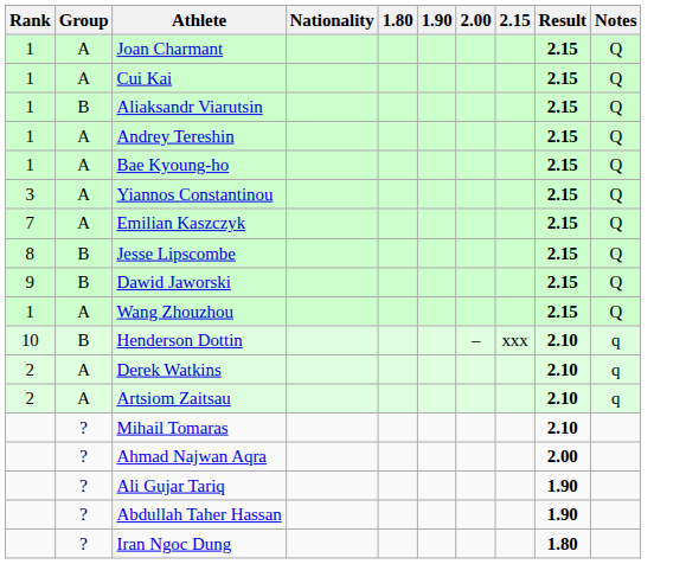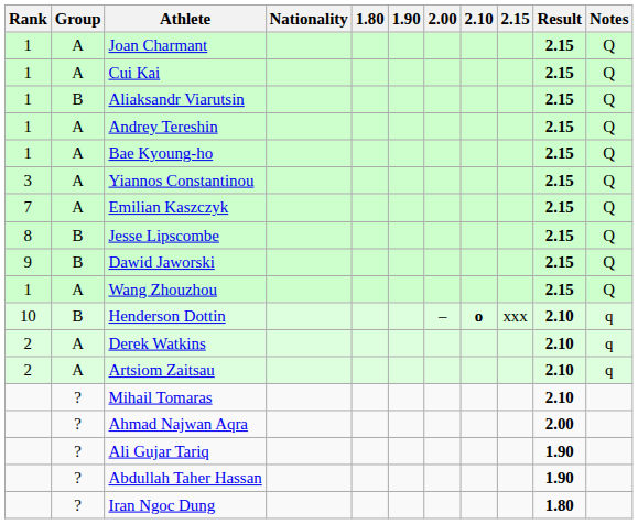 <table class="wikitable sortable" style="text-align:center;font-size:95%">
 <tr>
 <th>Rank</th>
 <th>Group</th>
 <th>Athlete</th>
 <th>Nationality</th>
 <th>1.80</th>
 <th>1.90</th>
 <th>2.00</th>
+<th>2.10</th>
 <th>2.15</th>
 <th>Result</th>
 <th>Notes</th>
 </tr>
 <tr bgcolor=ccffcc>
 <td>1</td>
 <td>A</td>
 <td align="left"><a href='#'>Joan Charmant</a></td>
 <td align=left></td>
+<td></td>
 <td></td>
 <td></td>
 <td></td>
 <td></td>
 <td><strong>2.15</strong></td>
 <td>Q</td>
 </tr>
 <tr bgcolor=ccffcc>
 <td>1</td>
 <td>A</td>
 <td align="left"><a href='#'>Cui Kai</a></td>
 <td align=left></td>
 <td></td>
 <td></td>
 <td></td>
 <td></td>
+<td></td>
 <td><strong>2.15</strong></td>
 <td>Q</td>
 </tr>
 <tr bgcolor=ccffcc>
 <td>1</td>
 <td>B</td>
 <td align="left"><a href='#'>Aliaksandr Viarutsin</a></td>
 <td align=left></td>
+<td></td>
 <td></td>
 <td></td>
 <td></td>
 <td></td>
 <td><strong>2.15</strong></td>
 <td>Q</td>
 </tr>
 <tr bgcolor=ccffcc>
 <td>1</td>
 <td>A</td>
 <td align="left"><a href='#'>Andrey Tereshin</a></td>
 <td align=left></td>
 <td></td>
 <td></td>
 <td></td>
 <td></td>
+<td></td>
 <td><strong>2.15</strong></td>
 <td>Q</td>
 </tr>
 <tr bgcolor=ccffcc>
 <td>1</td>
 <td>A</td>
 <td align="left"><a href='#'>Bae Kyoung-ho</a></td>
 <td align=left></td>
+<td></td>
 <td></td>
 <td></td>
 <td></td>
 <td></td>
 <td><strong>2.15</strong></td>
 <td>Q</td>
 </tr>
 <tr bgcolor=ccffcc>
 <td>3</td>
 <td>A</td>
 <td align="left"><a href='#'>Yiannos Constantinou</a></td>
 <td align=left></td>
 <td></td>
 <td></td>
 <td></td>
 <td></td>
+<td></td>
 <td><strong>2.15</strong></td>
 <td>Q</td>
 </tr>
 <tr bgcolor=ccffcc>
 <td>7</td>
 <td>A</td>
 <td align="left"><a href='#'>Emilian Kaszczyk</a></td>
 <td align=left></td>
+<td></td>
 <td></td>
 <td></td>
 <td></td>
 <td></td>
 <td><strong>2.15</strong></td>
 <td>Q</td>
 </tr>
 <tr bgcolor=ccffcc>
 <td>8</td>
 <td>B</td>
 <td align="left"><a href='#'>Jesse Lipscombe</a></td>
 <td align=left></td>
 <td></td>
 <td></td>
 <td></td>
 <td></td>
+<td></td>
 <td><strong>2.15</strong></td>
 <td>Q</td>
 </tr>
 <tr bgcolor=ccffcc>
 <td>9</td>
 <td>B</td>
 <td align="left"><a href='#'>Dawid Jaworski</a></td>
 <td align=left></td>
+<td></td>
 <td></td>
 <td></td>
 <td></td>
 <td></td>
 <td><strong>2.15</strong></td>
 <td>Q</td>
 </tr>
 <tr bgcolor=ccffcc>
 <td>1</td>
 <td>A</td>
 <td align="left"><a href='#'>Wang Zhouzhou</a></td>
 <td align=left></td>
 <td></td>
 <td></td>
 <td></td>
 <td></td>
+<td></td>
 <td><strong>2.15</strong></td>
 <td>Q</td>
 </tr>
 <tr bgcolor=ddffdd>
 <td>10</td>
 <td>B</td>
 <td align="left"><a href='#'>Henderson Dottin</a></td>
 <td align=left></td>
 <td></td>
 <td></td>
 <td>–</td>
+<td><strong>o</strong></td>
 <td>xxx</td>
 <td><strong>2.10</strong></td>
 <td>q</td>
 </tr>
 <tr bgcolor=ddffdd>
 <td>2</td>
 <td>A</td>
 <td align="left"><a href='#'>Derek Watkins</a></td>
 <td align=left></td>
+<td></td>
 <td></td>
 <td></td>
 <td></td>
 <td></td>
 <td><strong>2.10</strong></td>
 <td>q</td>
 </tr>
 <tr bgcolor=ddffdd>
 <td>2</td>
 <td>A</td>
 <td align="left"><a href='#'>Artsiom Zaitsau</a></td>
 <td align=left></td>
 <td></td>
 <td></td>
 <td></td>
 <td></td>
+<td></td>
 <td><strong>2.10</strong></td>
 <td>q</td>
 </tr>
 <tr>
 <td></td>
 <td>?</td>
 <td align="left"><a href='#'>Mihail Tomaras</a></td>
 <td align=left></td>
+<td></td>
 <td></td>
 <td></td>
 <td></td>
 <td></td>
 <td><strong>2.10</strong></td>
 <td></td>
 </tr>
 <tr>
 <td></td>
 <td>?</td>
 <td align="left"><a href='#'>Ahmad Najwan Aqra</a></td>
 <td align=left></td>
 <td></td>
 <td></td>
 <td></td>
 <td></td>
+<td></td>
 <td><strong>2.00</strong></td>
 <td></td>
 </tr>
 <tr>
 <td></td>
 <td>?</td>
 <td align="left"><a href='#'>Ali Gujar Tariq</a></td>
 <td align=left></td>
+<td></td>
 <td></td>
 <td></td>
 <td></td>
 <td></td>
 <td><strong>1.90</strong></td>
 <td></td>
 </tr>
 <tr>
 <td></td>
 <td>?</td>
 <td align="left"><a href='#'>Abdullah Taher Hassan</a></td>
 <td align=left></td>
 <td></td>
 <td></td>
 <td></td>
 <td></td>
+<td></td>
 <td><strong>1.90</strong></td>
 <td></td>
 </tr>
 <tr>
 <td></td>
 <td>?</td>
 <td align="left"><a href='#'>Iran Ngoc Dung</a></td>
 <td align=left></td>
 <td></td>
 <td></td>
 <td></td>
 <td></td>
+<td></td>
 <td><strong>1.80</strong></td>
 <td></td>
 </tr>
 </table>
